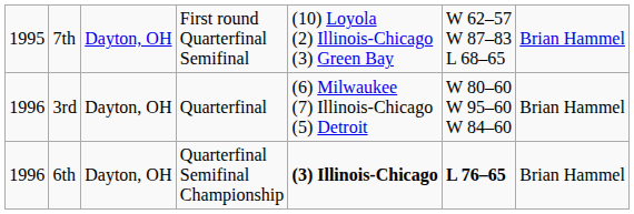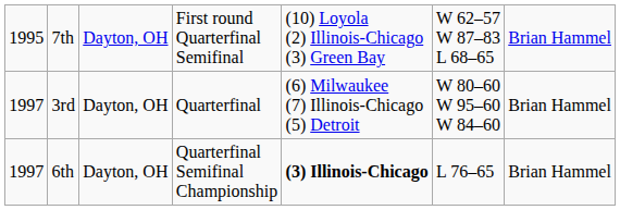 <table class="wikitable" style="text-align:left;">
 <tr>
 <td>1995</td>
 <td>7th</td>
 <td><a href='#'>Dayton, OH</a></td>
 <td>First round<br>Quarterfinal<br>Semifinal</td>
 <td>(10) <a href='#'>Loyola</a><br>(2) <a href='#'>Illinois-Chicago</a><br>(3) <a href='#'>Green Bay</a></td>
 <td>W 62–57<br>W 87–83<br>L 68–65</td>
 <td><a href='#'>Brian Hammel</a></td>
 </tr>
 <tr>
-<td>1996</td>
+<td>1997</td>
 <td>3rd</td>
 <td>Dayton, OH</td>
 <td>Quarterfinal</td>
 <td>(6) <a href='#'>Milwaukee</a><br>(7) Illinois-Chicago<br>(5) <a href='#'>Detroit</a></td>
 <td>W 80–60<br>W 95–60<br>W 84–60</td>
 <td>Brian Hammel</td>
 </tr>
 <tr>
-<td>1996</td>
+<td>1997</td>
 <td>6th</td>
 <td>Dayton, OH</td>
 <td>Quarterfinal<br>Semifinal<br>Championship</td>
 <td><strong>(3) Illinois-Chicago</strong></td>
-<td><strong>L 76–65</strong></td>
+<td>L 76–65</td>
 <td>Brian Hammel</td>
 </tr>
 </table>
